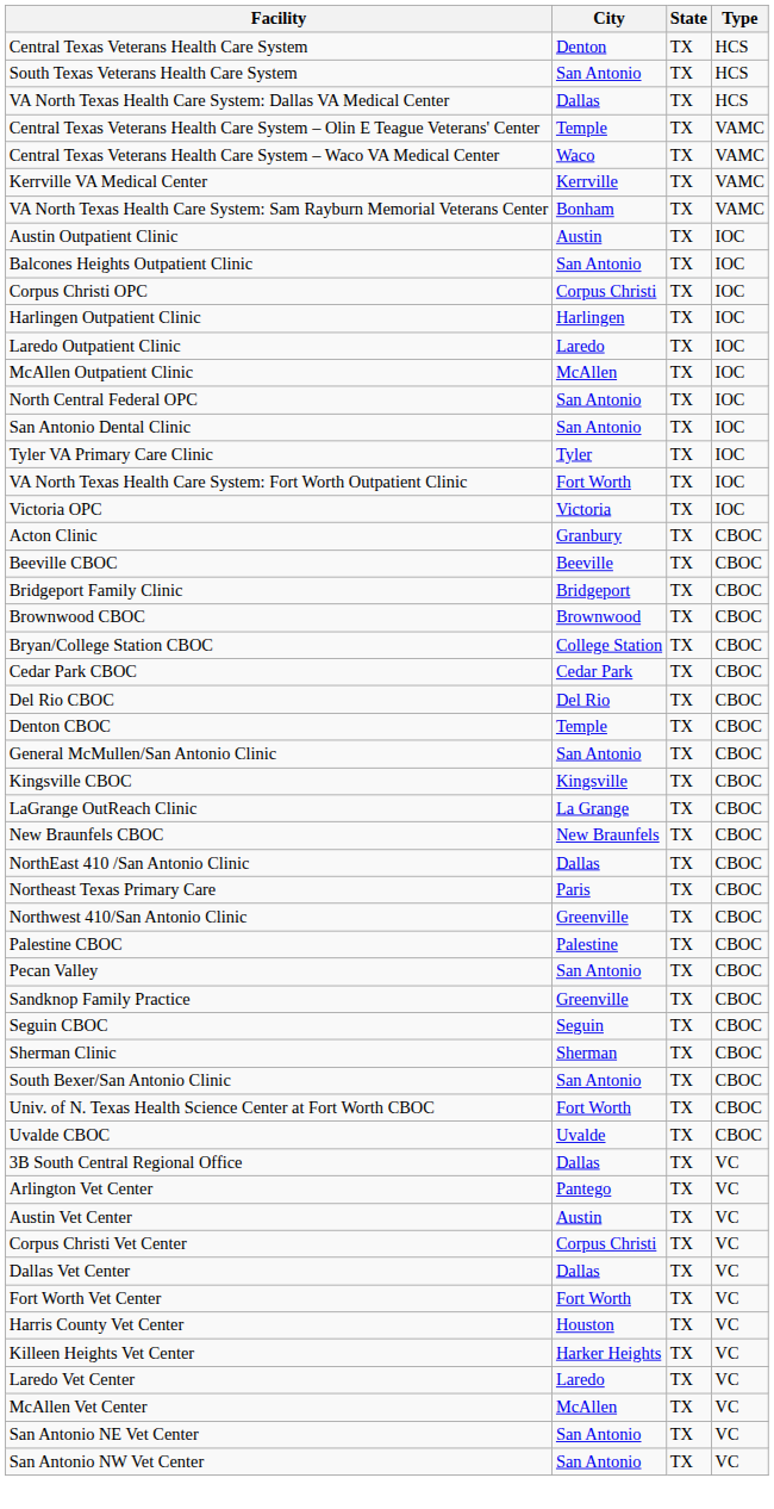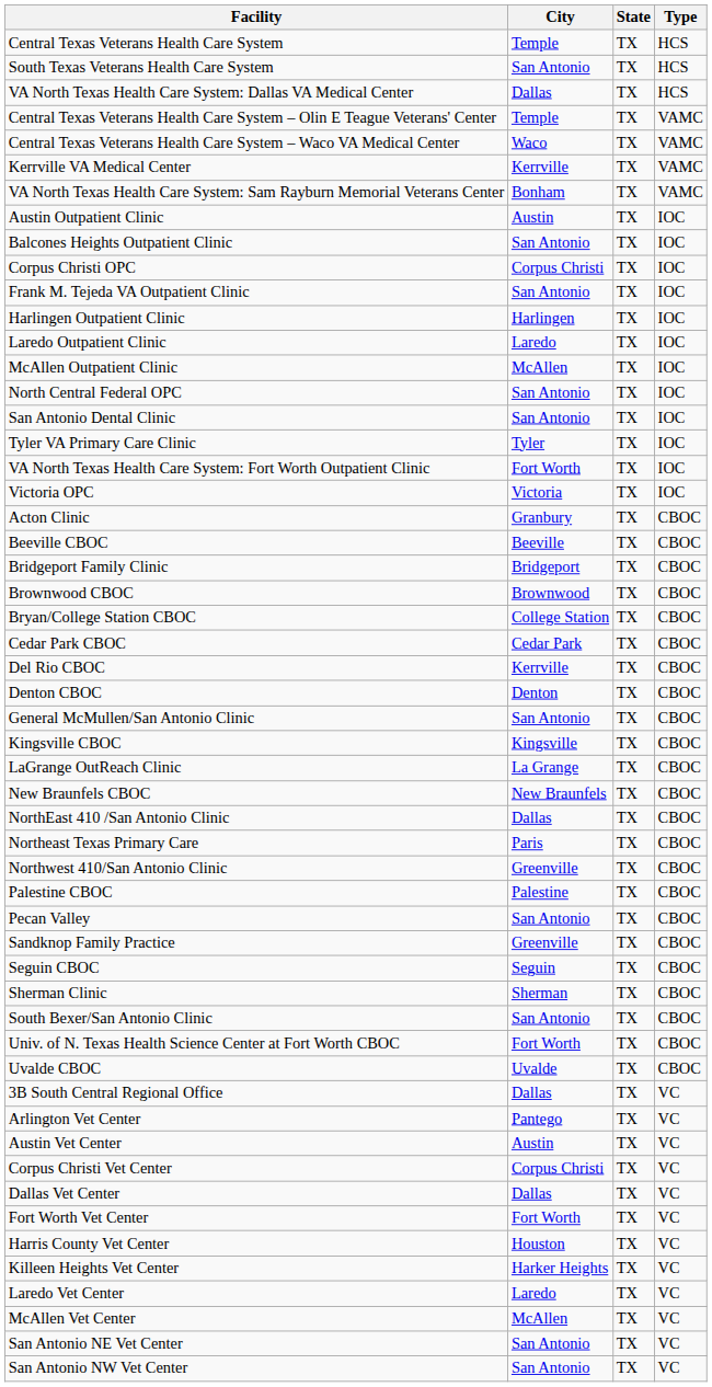 <table id="VISN17" class="wikitable sortable">
 <tr>
 <th>Facility</th>
 <th>City</th>
 <th>State</th>
 <th>Type</th>
 </tr>
 <tr>
 <td>Central Texas Veterans Health Care System</td>
-<td><a href='#'>Denton</a></td>
+<td><a href='#'>Temple</a></td>
 <td>TX</td>
 <td>HCS</td>
 </tr>
 <tr>
 <td>South Texas Veterans Health Care System</td>
 <td><a href='#'>San Antonio</a></td>
 <td>TX</td>
 <td>HCS</td>
 </tr>
 <tr>
 <td>VA North Texas Health Care System: Dallas VA Medical Center</td>
 <td><a href='#'>Dallas</a></td>
 <td>TX</td>
 <td>HCS</td>
 </tr>
 <tr>
 <td>Central Texas Veterans Health Care System – Olin E Teague Veterans' Center</td>
 <td><a href='#'>Temple</a></td>
 <td>TX</td>
 <td>VAMC</td>
 </tr>
 <tr>
 <td>Central Texas Veterans Health Care System – Waco VA Medical Center</td>
 <td><a href='#'>Waco</a></td>
 <td>TX</td>
 <td>VAMC</td>
 </tr>
 <tr>
 <td>Kerrville VA Medical Center</td>
 <td><a href='#'>Kerrville</a></td>
 <td>TX</td>
 <td>VAMC</td>
 </tr>
 <tr>
 <td>VA North Texas Health Care System: Sam Rayburn Memorial Veterans Center</td>
 <td><a href='#'>Bonham</a></td>
 <td>TX</td>
 <td>VAMC</td>
 </tr>
 <tr>
 <td>Austin Outpatient Clinic</td>
 <td><a href='#'>Austin</a></td>
 <td>TX</td>
 <td>IOC</td>
 </tr>
 <tr>
 <td>Balcones Heights Outpatient Clinic</td>
 <td><a href='#'>San Antonio</a></td>
 <td>TX</td>
 <td>IOC</td>
 </tr>
 <tr>
 <td>Corpus Christi OPC</td>
 <td><a href='#'>Corpus Christi</a></td>
+<td>TX</td>
+<td>IOC</td>
+</tr>
+<tr>
+<td>Frank M. Tejeda VA Outpatient Clinic</td>
+<td><a href='#'>San Antonio</a></td>
 <td>TX</td>
 <td>IOC</td>
 </tr>
 <tr>
 <td>Harlingen Outpatient Clinic</td>
 <td><a href='#'>Harlingen</a></td>
 <td>TX</td>
 <td>IOC</td>
 </tr>
 <tr>
 <td>Laredo Outpatient Clinic</td>
 <td><a href='#'>Laredo</a></td>
 <td>TX</td>
 <td>IOC</td>
 </tr>
 <tr>
 <td>McAllen Outpatient Clinic</td>
 <td><a href='#'>McAllen</a></td>
 <td>TX</td>
 <td>IOC</td>
 </tr>
 <tr>
 <td>North Central Federal OPC</td>
 <td><a href='#'>San Antonio</a></td>
 <td>TX</td>
 <td>IOC</td>
 </tr>
 <tr>
 <td>San Antonio Dental Clinic</td>
 <td><a href='#'>San Antonio</a></td>
 <td>TX</td>
 <td>IOC</td>
 </tr>
 <tr>
 <td>Tyler VA Primary Care Clinic</td>
 <td><a href='#'>Tyler</a></td>
 <td>TX</td>
 <td>IOC</td>
 </tr>
 <tr>
 <td>VA North Texas Health Care System: Fort Worth Outpatient Clinic</td>
 <td><a href='#'>Fort Worth</a></td>
 <td>TX</td>
 <td>IOC</td>
 </tr>
 <tr>
 <td>Victoria OPC</td>
 <td><a href='#'>Victoria</a></td>
 <td>TX</td>
 <td>IOC</td>
 </tr>
 <tr>
 <td>Acton Clinic</td>
 <td><a href='#'>Granbury</a></td>
 <td>TX</td>
 <td>CBOC</td>
 </tr>
 <tr>
 <td>Beeville CBOC</td>
 <td><a href='#'>Beeville</a></td>
 <td>TX</td>
 <td>CBOC</td>
 </tr>
 <tr>
 <td>Bridgeport Family Clinic</td>
 <td><a href='#'>Bridgeport</a></td>
 <td>TX</td>
 <td>CBOC</td>
 </tr>
 <tr>
 <td>Brownwood CBOC</td>
 <td><a href='#'>Brownwood</a></td>
 <td>TX</td>
 <td>CBOC</td>
 </tr>
 <tr>
 <td>Bryan/College Station CBOC</td>
 <td><a href='#'>College Station</a></td>
 <td>TX</td>
 <td>CBOC</td>
 </tr>
 <tr>
 <td>Cedar Park CBOC</td>
 <td><a href='#'>Cedar Park</a></td>
 <td>TX</td>
 <td>CBOC</td>
 </tr>
 <tr>
 <td>Del Rio CBOC</td>
-<td><a href='#'>Del Rio</a></td>
+<td><a href='#'>Kerrville</a></td>
 <td>TX</td>
 <td>CBOC</td>
 </tr>
 <tr>
 <td>Denton CBOC</td>
-<td><a href='#'>Temple</a></td>
+<td><a href='#'>Denton</a></td>
 <td>TX</td>
 <td>CBOC</td>
 </tr>
 <tr>
 <td>General McMullen/San Antonio Clinic</td>
 <td><a href='#'>San Antonio</a></td>
 <td>TX</td>
 <td>CBOC</td>
 </tr>
 <tr>
 <td>Kingsville CBOC</td>
 <td><a href='#'>Kingsville</a></td>
 <td>TX</td>
 <td>CBOC</td>
 </tr>
 <tr>
 <td>LaGrange OutReach Clinic</td>
 <td><a href='#'>La Grange</a></td>
 <td>TX</td>
 <td>CBOC</td>
 </tr>
 <tr>
 <td>New Braunfels CBOC</td>
 <td><a href='#'>New Braunfels</a></td>
 <td>TX</td>
 <td>CBOC</td>
 </tr>
 <tr>
 <td>NorthEast 410 /San Antonio Clinic</td>
 <td><a href='#'>Dallas</a></td>
 <td>TX</td>
 <td>CBOC</td>
 </tr>
 <tr>
 <td>Northeast Texas Primary Care</td>
 <td><a href='#'>Paris</a></td>
 <td>TX</td>
 <td>CBOC</td>
 </tr>
 <tr>
 <td>Northwest 410/San Antonio Clinic</td>
 <td><a href='#'>Greenville</a></td>
 <td>TX</td>
 <td>CBOC</td>
 </tr>
 <tr>
 <td>Palestine CBOC</td>
 <td><a href='#'>Palestine</a></td>
 <td>TX</td>
 <td>CBOC</td>
 </tr>
 <tr>
 <td>Pecan Valley</td>
 <td><a href='#'>San Antonio</a></td>
 <td>TX</td>
 <td>CBOC</td>
 </tr>
 <tr>
 <td>Sandknop Family Practice</td>
 <td><a href='#'>Greenville</a></td>
 <td>TX</td>
 <td>CBOC</td>
 </tr>
 <tr>
 <td>Seguin CBOC</td>
 <td><a href='#'>Seguin</a></td>
 <td>TX</td>
 <td>CBOC</td>
 </tr>
 <tr>
 <td>Sherman Clinic</td>
 <td><a href='#'>Sherman</a></td>
 <td>TX</td>
 <td>CBOC</td>
 </tr>
 <tr>
 <td>South Bexer/San Antonio Clinic</td>
 <td><a href='#'>San Antonio</a></td>
 <td>TX</td>
 <td>CBOC</td>
 </tr>
 <tr>
 <td>Univ. of N. Texas Health Science Center at Fort Worth CBOC</td>
 <td><a href='#'>Fort Worth</a></td>
 <td>TX</td>
 <td>CBOC</td>
 </tr>
 <tr>
 <td>Uvalde CBOC</td>
 <td><a href='#'>Uvalde</a></td>
 <td>TX</td>
 <td>CBOC</td>
 </tr>
 <tr>
 <td>3B South Central Regional Office</td>
 <td><a href='#'>Dallas</a></td>
 <td>TX</td>
 <td>VC</td>
 </tr>
 <tr>
 <td>Arlington Vet Center</td>
 <td><a href='#'>Pantego</a></td>
 <td>TX</td>
 <td>VC</td>
 </tr>
 <tr>
 <td>Austin Vet Center</td>
 <td><a href='#'>Austin</a></td>
 <td>TX</td>
 <td>VC</td>
 </tr>
 <tr>
 <td>Corpus Christi Vet Center</td>
 <td><a href='#'>Corpus Christi</a></td>
 <td>TX</td>
 <td>VC</td>
 </tr>
 <tr>
 <td>Dallas Vet Center</td>
 <td><a href='#'>Dallas</a></td>
 <td>TX</td>
 <td>VC</td>
 </tr>
 <tr>
 <td>Fort Worth Vet Center</td>
 <td><a href='#'>Fort Worth</a></td>
 <td>TX</td>
 <td>VC</td>
 </tr>
 <tr>
 <td>Harris County Vet Center</td>
 <td><a href='#'>Houston</a></td>
 <td>TX</td>
 <td>VC</td>
 </tr>
 <tr>
 <td>Killeen Heights Vet Center</td>
 <td><a href='#'>Harker Heights</a></td>
 <td>TX</td>
 <td>VC</td>
 </tr>
 <tr>
 <td>Laredo Vet Center</td>
 <td><a href='#'>Laredo</a></td>
 <td>TX</td>
 <td>VC</td>
 </tr>
 <tr>
 <td>McAllen Vet Center</td>
 <td><a href='#'>McAllen</a></td>
 <td>TX</td>
 <td>VC</td>
 </tr>
 <tr>
 <td>San Antonio NE Vet Center</td>
 <td><a href='#'>San Antonio</a></td>
 <td>TX</td>
 <td>VC</td>
 </tr>
 <tr>
 <td>San Antonio NW Vet Center</td>
 <td><a href='#'>San Antonio</a></td>
 <td>TX</td>
 <td>VC</td>
 </tr>
 </table>
